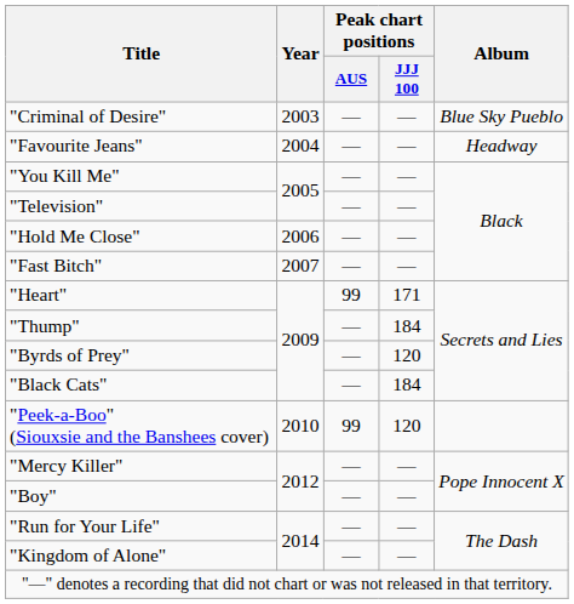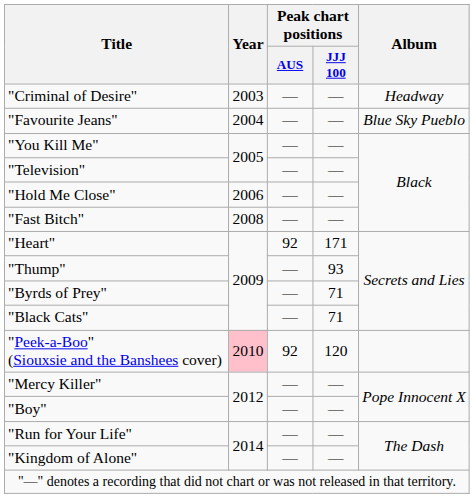 <table class="wikitable" style="text-align:center;">
 <tr>
 <th rowspan="2" style="width:14em;">Title</th>
 <th rowspan="2">Year</th>
 <th colspan="2">Peak chart<br>positions</th>
 <th rowspan="2">Album</th>
 </tr>
 <tr>
 <th style="width:3em;font-size:85%;"><a href='#'>AUS</a><br></th>
 <th style="width:3em;font-size:85%;"><a href='#'>JJJ<br> 100</a></th>
 </tr>
 <tr>
 <td align="left">"Criminal of Desire"</td>
 <td>2003</td>
 <td>—</td>
 <td>—</td>
-<td><em>Blue Sky Pueblo</em></td>
+<td><em>Headway</em></td>
 </tr>
 <tr>
 <td align="left">"Favourite Jeans"</td>
 <td>2004</td>
 <td>—</td>
 <td>—</td>
-<td><em>Headway</em></td>
+<td><em>Blue Sky Pueblo</em></td>
 </tr>
 <tr>
 <td align="left">"You Kill Me"</td>
 <td rowspan="2">2005</td>
 <td>—</td>
 <td>—</td>
 <td rowspan="4"><em>Black</em></td>
 </tr>
 <tr>
 <td align="left">"Television"</td>
 <td>—</td>
 <td>—</td>
 </tr>
 <tr>
 <td align="left">"Hold Me Close"</td>
 <td>2006</td>
 <td>—</td>
 <td>—</td>
 </tr>
 <tr>
 <td align="left">"Fast Bitch"</td>
-<td>2007</td>
+<td>2008</td>
 <td>—</td>
 <td>—</td>
 </tr>
 <tr>
 <td align="left">"Heart"</td>
 <td rowspan="4">2009</td>
-<td>99</td>
+<td>92</td>
 <td>171</td>
 <td rowspan="4"><em>Secrets and Lies</em></td>
 </tr>
 <tr>
 <td align="left">"Thump"</td>
 <td>—</td>
-<td>184</td>
+<td>93</td>
 </tr>
 <tr>
 <td align="left">"Byrds of Prey"</td>
 <td>—</td>
-<td>120</td>
+<td>71</td>
 </tr>
 <tr>
 <td align="left">"Black Cats"</td>
 <td>—</td>
-<td>184</td>
+<td>71</td>
 </tr>
 <tr>
 <td align="left">"<a href='#'>Peek-a-Boo</a>"<br><span>(<a href='#'>Siouxsie and the Banshees</a> cover)</span></td>
-<td>2010</td>
-<td>99</td>
+<td style="background: pink;">2010</td>
+<td>92</td>
 <td>120</td>
 <td></td>
 </tr>
 <tr>
 <td align="left">"Mercy Killer"</td>
 <td rowspan="2">2012</td>
 <td>—</td>
 <td>—</td>
 <td rowspan="2"><em>Pope Innocent X</em></td>
 </tr>
 <tr>
 <td align="left">"Boy"</td>
 <td>—</td>
 <td>—</td>
 </tr>
 <tr>
 <td align="left">"Run for Your Life"</td>
 <td rowspan="2">2014</td>
 <td>—</td>
 <td>—</td>
 <td rowspan="2"><em>The Dash</em></td>
 </tr>
 <tr>
 <td align="left">"Kingdom of Alone"</td>
 <td>—</td>
 <td>—</td>
 </tr>
 <tr>
 <td colspan="5" style="font-size:90%">"—" denotes a recording that did not chart or was not released in that territory.</td>
 </tr>
 </table>
